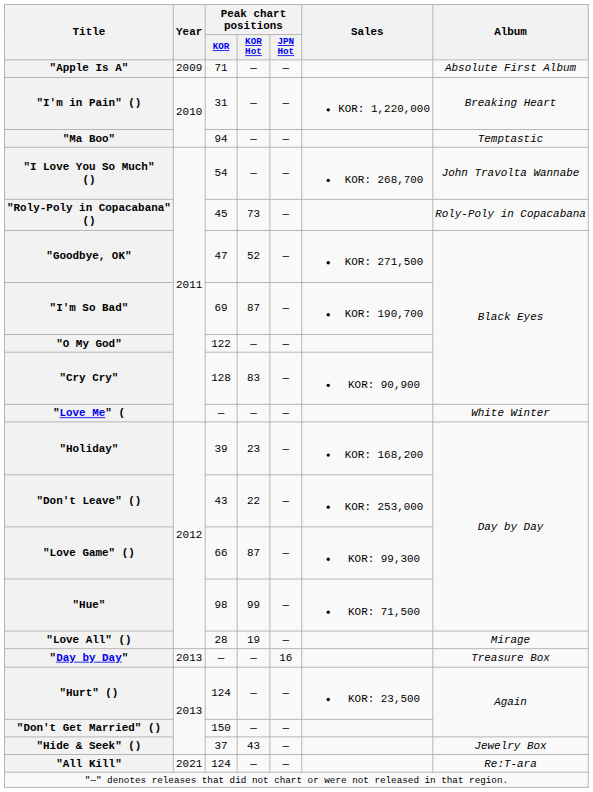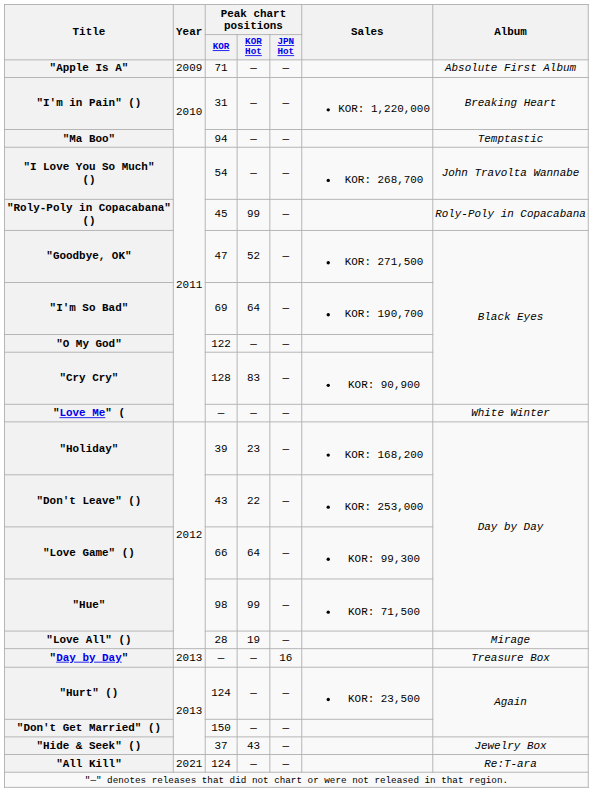 <table class="wikitable plainrowheaders" style="text-align:center;">
 <tr>
 <th scope="col" rowspan="2">Title</th>
 <th scope="col" rowspan="2">Year</th>
 <th scope="col" colspan="3">Peak chart positions</th>
 <th scope="col" rowspan="2">Sales</th>
 <th scope="col" rowspan="2">Album</th>
 </tr>
 <tr>
 <th scope="col" style="width:3em;font-size:85%"><a href='#'>KOR</a><br></th>
 <th scope="col" style="width:3em;font-size:85%"><a href='#'>KOR Hot</a><br></th>
 <th scope="col" style="width:3em;font-size:85%"><a href='#'>JPN Hot</a><br></th>
 </tr>
 <tr>
 <th scope="row">"Apple Is A"</th>
 <td>2009</td>
 <td>71</td>
 <td>—</td>
 <td>—</td>
 <td></td>
 <td><em>Absolute First Album</em></td>
 </tr>
 <tr>
 <th scope="row">"I'm in Pain" ()</th>
 <td rowspan="2">2010</td>
 <td>31</td>
 <td>—</td>
 <td>—</td>
 <td><br><ul><li>KOR: 1,220,000</li></ul></td>
 <td><em>Breaking Heart</em></td>
 </tr>
 <tr>
 <th scope="row">"Ma Boo"</th>
 <td>94</td>
 <td>—</td>
 <td>—</td>
 <td></td>
 <td><em>Temptastic</em></td>
 </tr>
 <tr>
 <th scope="row">"I Love You So Much"<br>()</th>
 <td rowspan="7">2011</td>
 <td>54</td>
 <td>—</td>
 <td>—</td>
 <td><br><ul><li>KOR: 268,700</li></ul></td>
 <td><em>John Travolta Wannabe</em></td>
 </tr>
 <tr>
 <th scope="row">"Roly-Poly in Copacabana"<br>()</th>
 <td>45</td>
-<td>73</td>
+<td>99</td>
 <td>—</td>
 <td></td>
 <td><em>Roly-Poly in Copacabana</em></td>
 </tr>
 <tr>
 <th scope="row">"Goodbye, OK"</th>
 <td>47</td>
 <td>52</td>
 <td>—</td>
 <td><br><ul><li>KOR: 271,500</li></ul></td>
 <td rowspan="4"><em>Black Eyes</em></td>
 </tr>
 <tr>
 <th scope="row">"I'm So Bad"</th>
 <td>69</td>
-<td>87</td>
+<td>64</td>
 <td>—</td>
 <td><br><ul><li>KOR: 190,700</li></ul></td>
 </tr>
 <tr>
 <th scope="row">"O My God"</th>
 <td>122</td>
 <td>—</td>
 <td>—</td>
 <td></td>
 </tr>
 <tr>
 <th scope="row">"Cry Cry" </th>
 <td>128</td>
 <td>83</td>
 <td>—</td>
 <td><br><ul><li>KOR: 90,900</li></ul></td>
 </tr>
 <tr>
 <th scope="row">"<a href='#'>Love Me</a>" (<br></th>
 <td>—</td>
 <td>—</td>
 <td>—</td>
 <td></td>
 <td><em>White Winter</em></td>
 </tr>
 <tr>
 <th scope="row">"Holiday"</th>
 <td rowspan="5">2012</td>
 <td>39</td>
 <td>23</td>
 <td>—</td>
 <td><br><ul><li>KOR: 168,200</li></ul></td>
 <td rowspan="4"><em>Day by Day</em></td>
 </tr>
 <tr>
 <th scope="row">"Don't Leave" ()</th>
 <td>43</td>
 <td>22</td>
 <td>—</td>
 <td><br><ul><li>KOR: 253,000</li></ul></td>
 </tr>
 <tr>
 <th scope="row">"Love Game" ()</th>
 <td>66</td>
-<td>87</td>
+<td>64</td>
 <td>—</td>
 <td><br><ul><li>KOR: 99,300</li></ul></td>
 </tr>
 <tr>
 <th scope="row">"Hue"</th>
 <td>98</td>
 <td>99</td>
 <td>—</td>
 <td><br><ul><li>KOR: 71,500</li></ul></td>
 </tr>
 <tr>
 <th scope="row">"Love All" ()<br></th>
 <td>28</td>
 <td>19</td>
 <td>—</td>
 <td></td>
 <td><em>Mirage</em></td>
 </tr>
 <tr>
 <th scope="row">"<a href='#'>Day by Day</a>" </th>
 <td>2013</td>
 <td>—</td>
 <td>—</td>
 <td>16</td>
 <td></td>
 <td><em>Treasure Box</em></td>
 </tr>
 <tr>
 <th scope="row">"Hurt" ()</th>
 <td rowspan="3">2013</td>
 <td>124</td>
 <td>—</td>
 <td>—</td>
 <td><br><ul><li>KOR: 23,500</li></ul></td>
 <td rowspan="2"><em>Again</em></td>
 </tr>
 <tr>
 <th scope="row">"Don't Get Married" ()</th>
 <td>150</td>
 <td>—</td>
 <td>—</td>
 <td></td>
 </tr>
 <tr>
 <th scope="row">"Hide & Seek" ()</th>
 <td>37</td>
 <td>43</td>
 <td>—</td>
 <td></td>
 <td><em>Jewelry Box</em></td>
 </tr>
 <tr>
 <th scope="row">"All Kill"</th>
 <td>2021</td>
 <td>124</td>
 <td>—</td>
 <td>—</td>
 <td></td>
 <td><em>Re:T-ara</em></td>
 </tr>
 <tr>
 <td colspan="9" style="font-size:85%;">"—" denotes releases that did not chart or were not released in that region.</td>
 </tr>
 </table>
